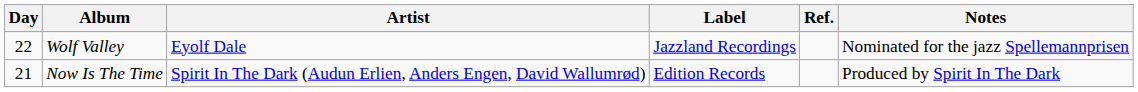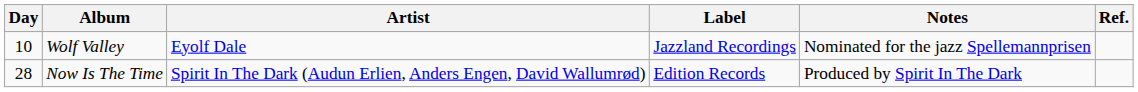 <table class="wikitable">
 <tr>
 <th>Day</th>
 <th>Album</th>
 <th>Artist</th>
 <th>Label</th>
+<th>Notes</th>
 <th>Ref.</th>
-<th>Notes</th>
 </tr>
 <tr>
-<td rowspan="1" style="text-align:center;">22</td>
+<td rowspan="1" style="text-align:center;">10</td>
 <td><em>Wolf Valley</em></td>
 <td><a href='#'>Eyolf Dale</a></td>
 <td><a href='#'>Jazzland Recordings</a></td>
+<td>Nominated for the jazz <a href='#'>Spellemannprisen</a></td>
 <td style="text-align:center;"></td>
-<td>Nominated for the jazz <a href='#'>Spellemannprisen</a></td>
 </tr>
 <tr>
-<td rowspan="1" style="text-align:center;">21</td>
+<td rowspan="1" style="text-align:center;">28</td>
 <td><em>Now Is The Time</em></td>
 <td><a href='#'>Spirit In The Dark</a> (<a href='#'>Audun Erlien</a>, <a href='#'>Anders Engen</a>, <a href='#'>David Wallumrød</a>)</td>
 <td><a href='#'>Edition Records</a></td>
+<td>Produced by <a href='#'>Spirit In The Dark</a></td>
 <td style="text-align:center;"></td>
-<td>Produced by <a href='#'>Spirit In The Dark</a></td>
 </tr>
 </table>
